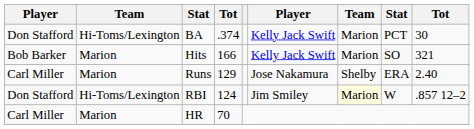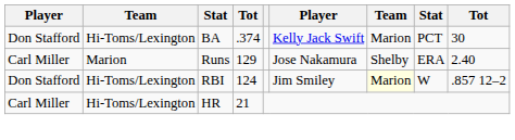 <table class="wikitable">
 <tr>
 <th>Player</th>
 <th>Team</th>
 <th>Stat</th>
 <th>Tot</th>
 <th></th>
 <th>Player</th>
 <th>Team</th>
 <th>Stat</th>
 <th>Tot</th>
 </tr>
 <tr>
 <td>Don Stafford</td>
 <td>Hi-Toms/Lexington</td>
 <td>BA</td>
 <td>.374</td>
 <td></td>
 <td><a href='#'>Kelly Jack Swift</a></td>
 <td>Marion</td>
 <td>PCT</td>
 <td>30</td>
-</tr>
-<tr>
-<td>Bob Barker</td>
-<td>Marion</td>
-<td>Hits</td>
-<td>166</td>
-<td></td>
-<td><a href='#'>Kelly Jack Swift</a></td>
-<td>Marion</td>
-<td>SO</td>
-<td>321</td>
 </tr>
 <tr>
 <td>Carl Miller</td>
 <td>Marion</td>
 <td>Runs</td>
 <td>129</td>
 <td></td>
 <td>Jose Nakamura</td>
 <td>Shelby</td>
 <td>ERA</td>
 <td>2.40</td>
 </tr>
 <tr>
 <td>Don Stafford</td>
 <td>Hi-Toms/Lexington</td>
 <td>RBI</td>
 <td>124</td>
 <td></td>
 <td>Jim Smiley</td>
 <td style="background: lightyellow;">Marion</td>
 <td>W</td>
 <td>.857 12–2</td>
 </tr>
 <tr>
 <td>Carl Miller</td>
-<td>Marion</td>
+<td>Hi-Toms/Lexington</td>
 <td>HR</td>
-<td>70</td>
+<td>21</td>
 </tr>
 </table>
